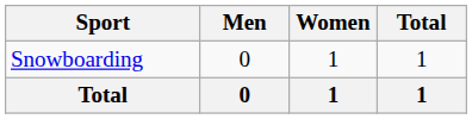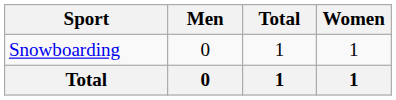 <table class="wikitable sortable" style="text-align:center;">
 <tr>
 <th width=130>Sport</th>
 <th width=55>Men</th>
+<th width=55>Total</th>
 <th width=55>Women</th>
-<th width=55>Total</th>
 </tr>
 <tr>
 <td align=left><a href='#'>Snowboarding</a></td>
 <td>0</td>
 <td>1</td>
 <td>1</td>
 </tr>
 <tr>
 <th>Total</th>
 <th>0</th>
 <th>1</th>
 <th>1</th>
 </tr>
 </table>
